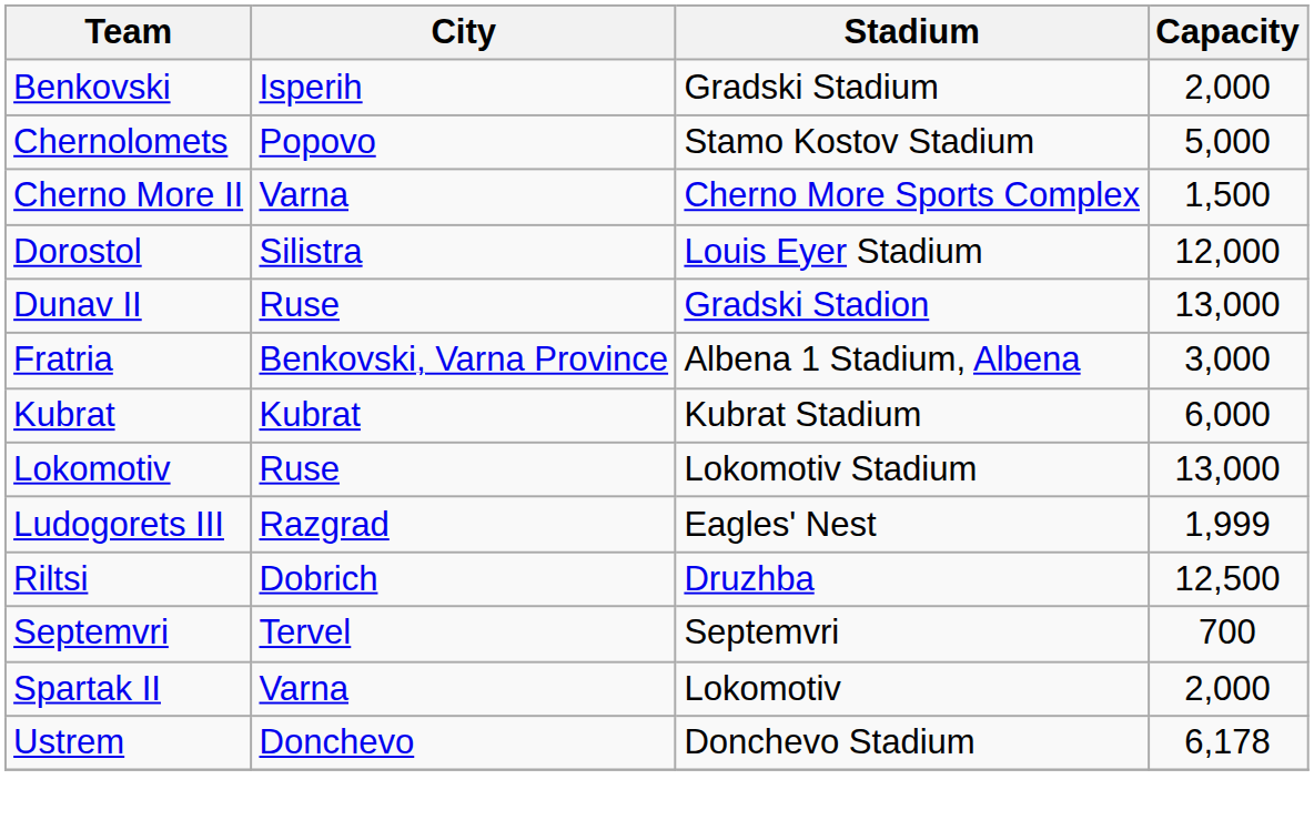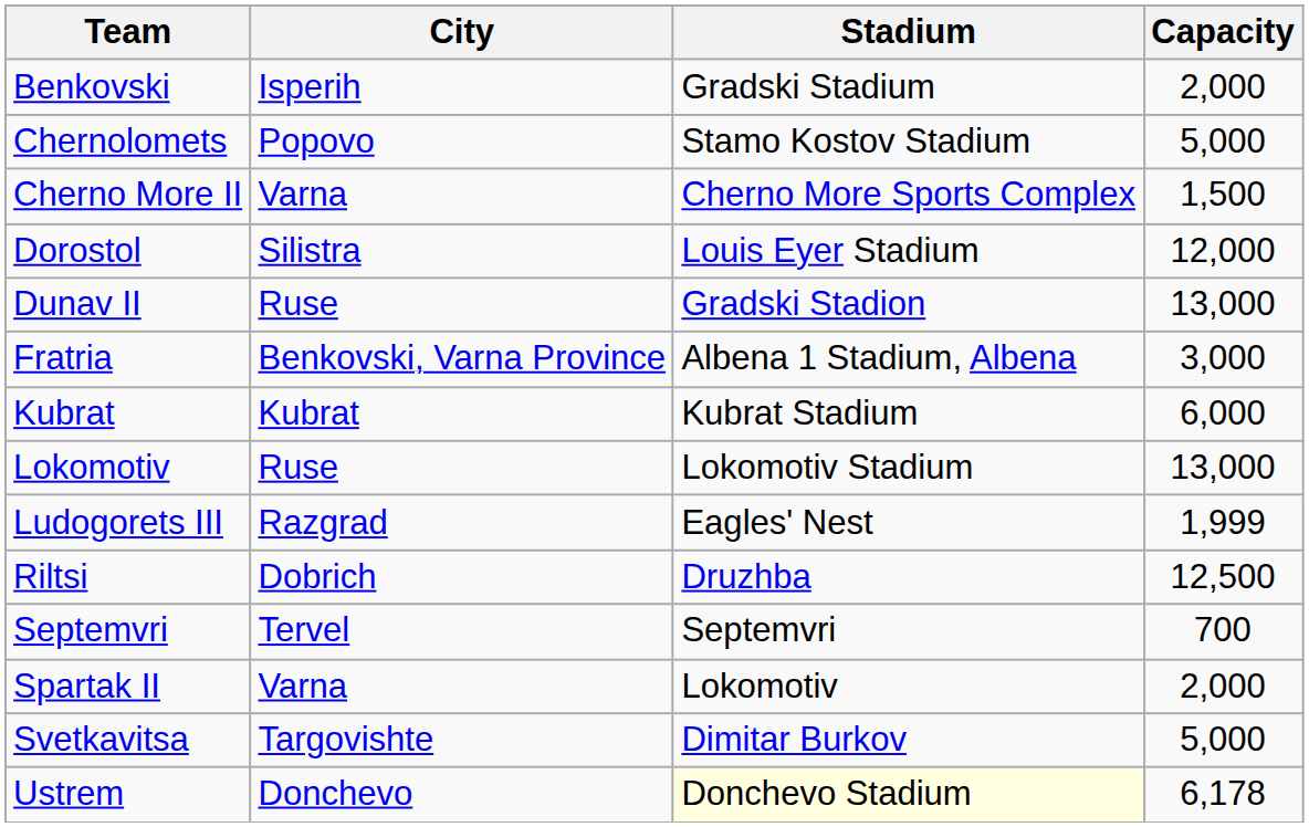 <table class="wikitable sortable">
 <tr>
 <th>Team</th>
 <th>City</th>
 <th>Stadium</th>
 <th>Capacity</th>
 </tr>
 <tr>
 <td><a href='#'>Benkovski</a></td>
 <td><a href='#'>Isperih</a></td>
 <td>Gradski Stadium</td>
 <td align=center>2,000</td>
 </tr>
 <tr>
 <td><a href='#'>Chernolomets</a></td>
 <td><a href='#'>Popovo</a></td>
 <td>Stamo Kostov Stadium</td>
 <td align=center>5,000</td>
 </tr>
 <tr>
 <td><a href='#'>Cherno More II</a></td>
 <td><a href='#'>Varna</a></td>
 <td><a href='#'>Cherno More Sports Complex</a></td>
 <td align="center">1,500</td>
 </tr>
 <tr>
 <td><a href='#'>Dorostol</a></td>
 <td><a href='#'>Silistra</a></td>
 <td><a href='#'>Louis Eyer</a> Stadium</td>
 <td align=center>12,000</td>
 </tr>
 <tr>
 <td><a href='#'>Dunav II</a></td>
 <td><a href='#'>Ruse</a></td>
 <td><a href='#'>Gradski Stadion</a></td>
 <td align=center>13,000</td>
 </tr>
 <tr>
 <td><a href='#'>Fratria</a></td>
 <td><a href='#'>Benkovski, Varna Province</a></td>
 <td>Albena 1 Stadium, <a href='#'>Albena</a></td>
 <td align="center">3,000</td>
 </tr>
 <tr>
 <td><a href='#'>Kubrat</a></td>
 <td><a href='#'>Kubrat</a></td>
 <td>Kubrat Stadium</td>
 <td align="center">6,000</td>
 </tr>
 <tr>
 <td><a href='#'>Lokomotiv</a></td>
 <td><a href='#'>Ruse</a></td>
 <td>Lokomotiv Stadium</td>
 <td align=center>13,000</td>
 </tr>
 <tr>
 <td><a href='#'>Ludogorets III</a></td>
 <td><a href='#'>Razgrad</a></td>
 <td>Eagles' Nest</td>
 <td align="center">1,999</td>
 </tr>
 <tr>
 <td><a href='#'>Riltsi</a></td>
 <td><a href='#'>Dobrich</a></td>
 <td><a href='#'>Druzhba</a></td>
 <td align=center>12,500</td>
 </tr>
 <tr>
 <td><a href='#'>Septemvri</a></td>
 <td><a href='#'>Tervel</a></td>
 <td>Septemvri</td>
 <td align="center">700</td>
 </tr>
 <tr>
 <td><a href='#'>Spartak II</a></td>
 <td><a href='#'>Varna</a></td>
 <td>Lokomotiv</td>
 <td align=center>2,000</td>
 </tr>
 <tr>
+<td><a href='#'>Svetkavitsa</a></td>
+<td><a href='#'>Targovishte</a></td>
+<td><a href='#'>Dimitar Burkov</a></td>
+<td align=center>5,000</td>
+</tr>
+<tr>
 <td><a href='#'>Ustrem</a></td>
 <td><a href='#'>Donchevo</a></td>
-<td>Donchevo Stadium</td>
+<td style="background: lightyellow;">Donchevo Stadium</td>
 <td align=center>6,178</td>
 </tr>
 <tr>
 </tr>
 </table>
